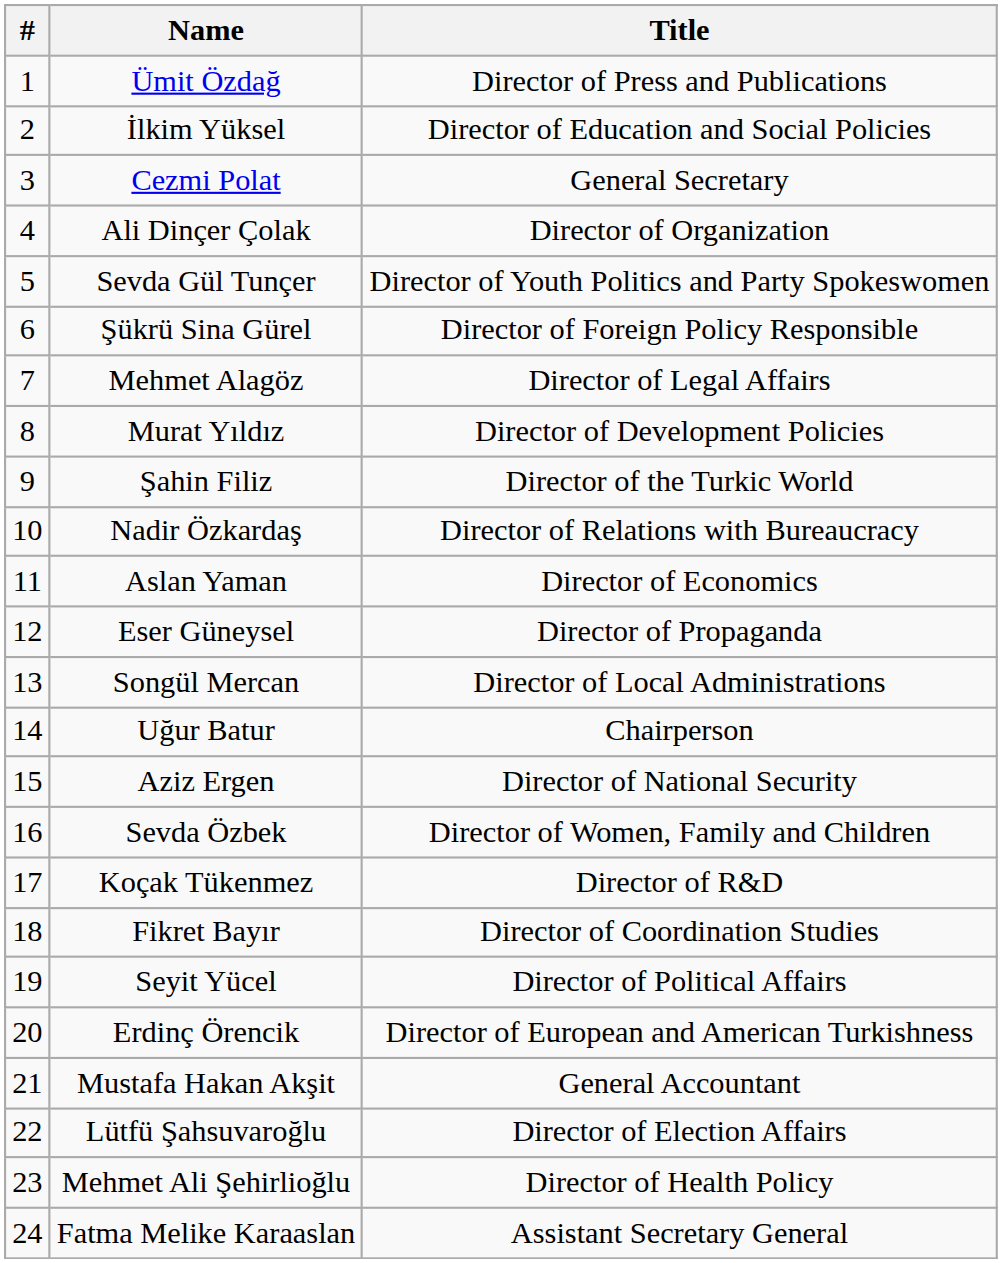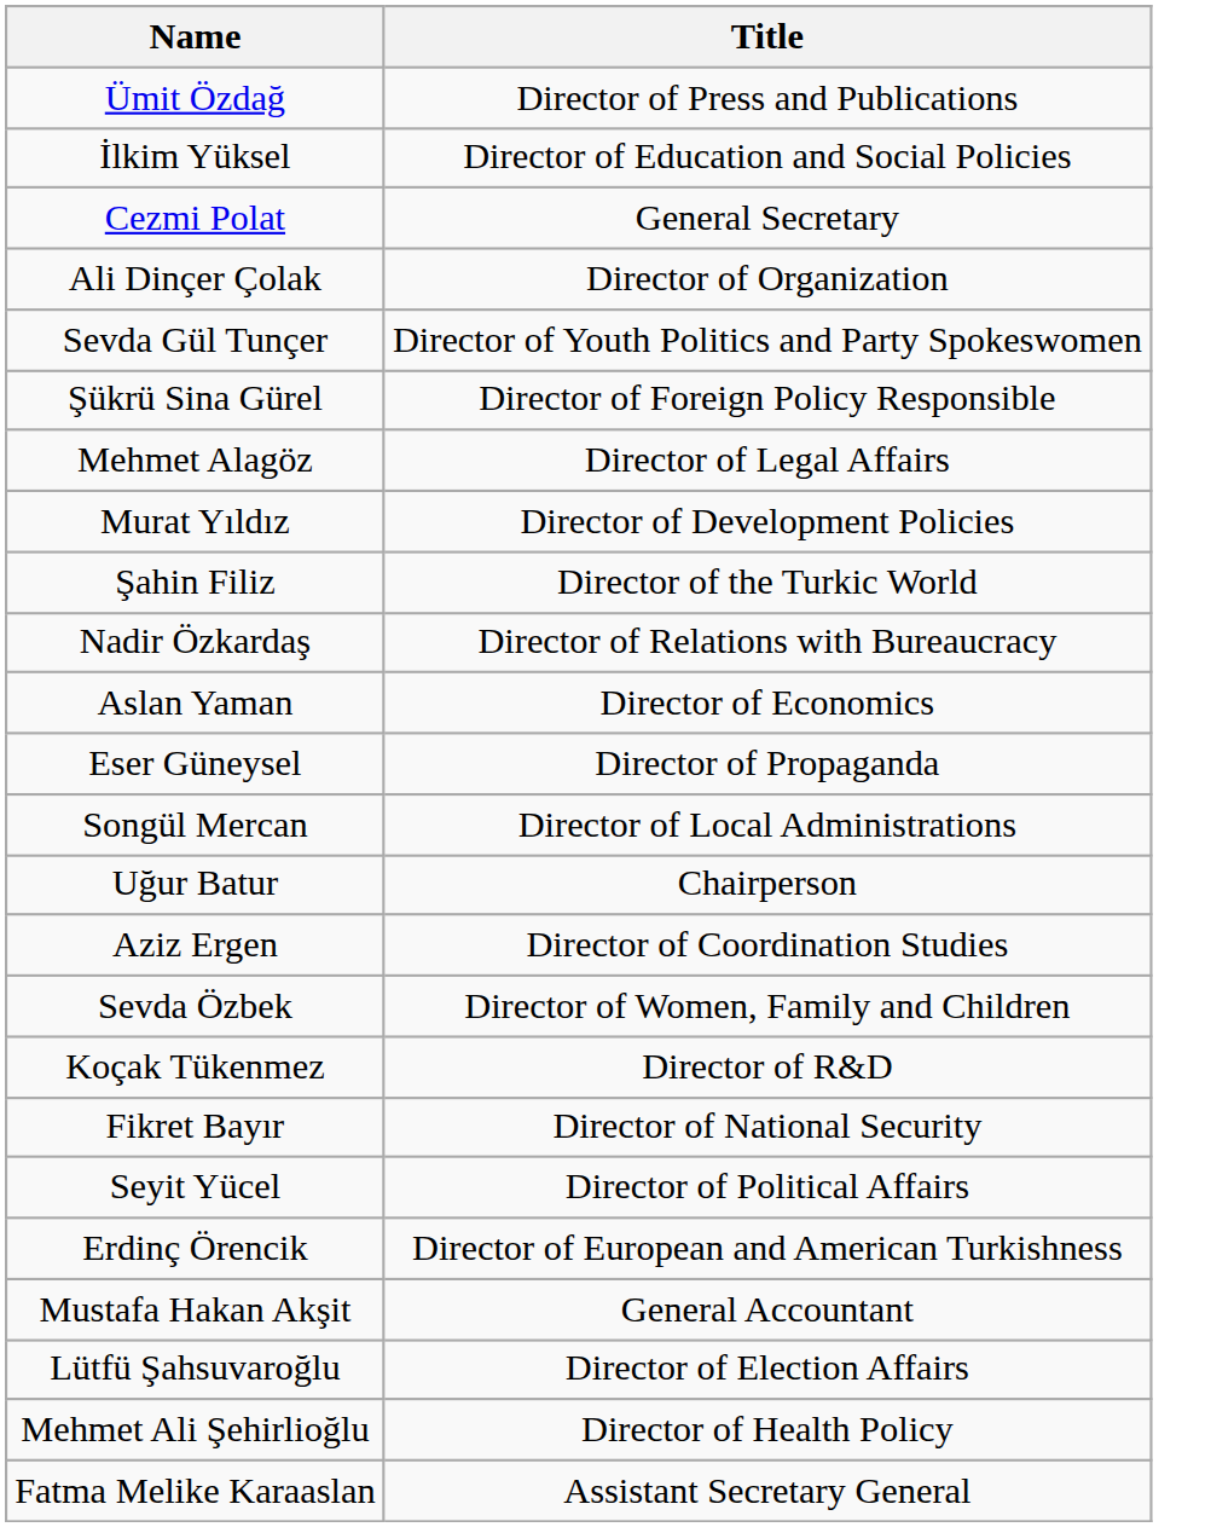 <table class="wikitable" style="text-align:center; font-size:90%">
 <tr>
-<th>#</th>
 <th>Name</th>
 <th>Title</th>
 </tr>
 <tr>
-<td>1</td>
 <td><a href='#'>Ümit Özdağ</a></td>
 <td>Director of Press and Publications</td>
 </tr>
 <tr>
-<td>2</td>
 <td>İlkim Yüksel</td>
 <td>Director of Education and Social Policies</td>
 </tr>
 <tr>
-<td>3</td>
 <td><a href='#'>Cezmi Polat</a></td>
 <td>General Secretary</td>
 </tr>
 <tr>
-<td>4</td>
 <td>Ali Dinçer Çolak</td>
 <td>Director of Organization</td>
 </tr>
 <tr>
-<td>5</td>
 <td>Sevda Gül Tunçer</td>
 <td>Director of Youth Politics and Party Spokeswomen</td>
 </tr>
 <tr>
-<td>6</td>
 <td>Şükrü Sina Gürel</td>
 <td>Director of Foreign Policy Responsible</td>
 </tr>
 <tr>
-<td>7</td>
 <td>Mehmet Alagöz</td>
 <td>Director of Legal Affairs</td>
 </tr>
 <tr>
-<td>8</td>
 <td>Murat Yıldız</td>
 <td>Director of Development Policies</td>
 </tr>
 <tr>
-<td>9</td>
 <td>Şahin Filiz</td>
 <td>Director of the Turkic World</td>
 </tr>
 <tr>
-<td>10</td>
 <td>Nadir Özkardaş</td>
 <td>Director of Relations with Bureaucracy</td>
 </tr>
 <tr>
-<td>11</td>
 <td>Aslan Yaman</td>
 <td>Director of Economics</td>
 </tr>
 <tr>
-<td>12</td>
 <td>Eser Güneysel</td>
 <td>Director of Propaganda</td>
 </tr>
 <tr>
-<td>13</td>
 <td>Songül Mercan</td>
 <td>Director of Local Administrations</td>
 </tr>
 <tr>
-<td>14</td>
 <td>Uğur Batur</td>
 <td>Chairperson</td>
 </tr>
 <tr>
-<td>15</td>
 <td>Aziz Ergen</td>
-<td>Director of National Security</td>
+<td>Director of Coordination Studies</td>
 </tr>
 <tr>
-<td>16</td>
 <td>Sevda Özbek</td>
 <td>Director of Women, Family and Children</td>
 </tr>
 <tr>
-<td>17</td>
 <td>Koçak Tükenmez</td>
 <td>Director of R&D</td>
 </tr>
 <tr>
-<td>18</td>
 <td>Fikret Bayır</td>
-<td>Director of Coordination Studies</td>
+<td>Director of National Security</td>
 </tr>
 <tr>
-<td>19</td>
 <td>Seyit Yücel</td>
 <td>Director of Political Affairs</td>
 </tr>
 <tr>
-<td>20</td>
 <td>Erdinç Örencik</td>
 <td>Director of European and American Turkishness</td>
 </tr>
 <tr>
-<td>21</td>
 <td>Mustafa Hakan Akşit</td>
 <td>General Accountant</td>
 </tr>
 <tr>
-<td>22</td>
 <td>Lütfü Şahsuvaroğlu</td>
 <td>Director of Election Affairs</td>
 </tr>
 <tr>
-<td>23</td>
 <td>Mehmet Ali Şehirlioğlu</td>
 <td>Director of Health Policy</td>
 </tr>
 <tr>
-<td>24</td>
 <td>Fatma Melike Karaaslan</td>
 <td>Assistant Secretary General</td>
 </tr>
 </table>
